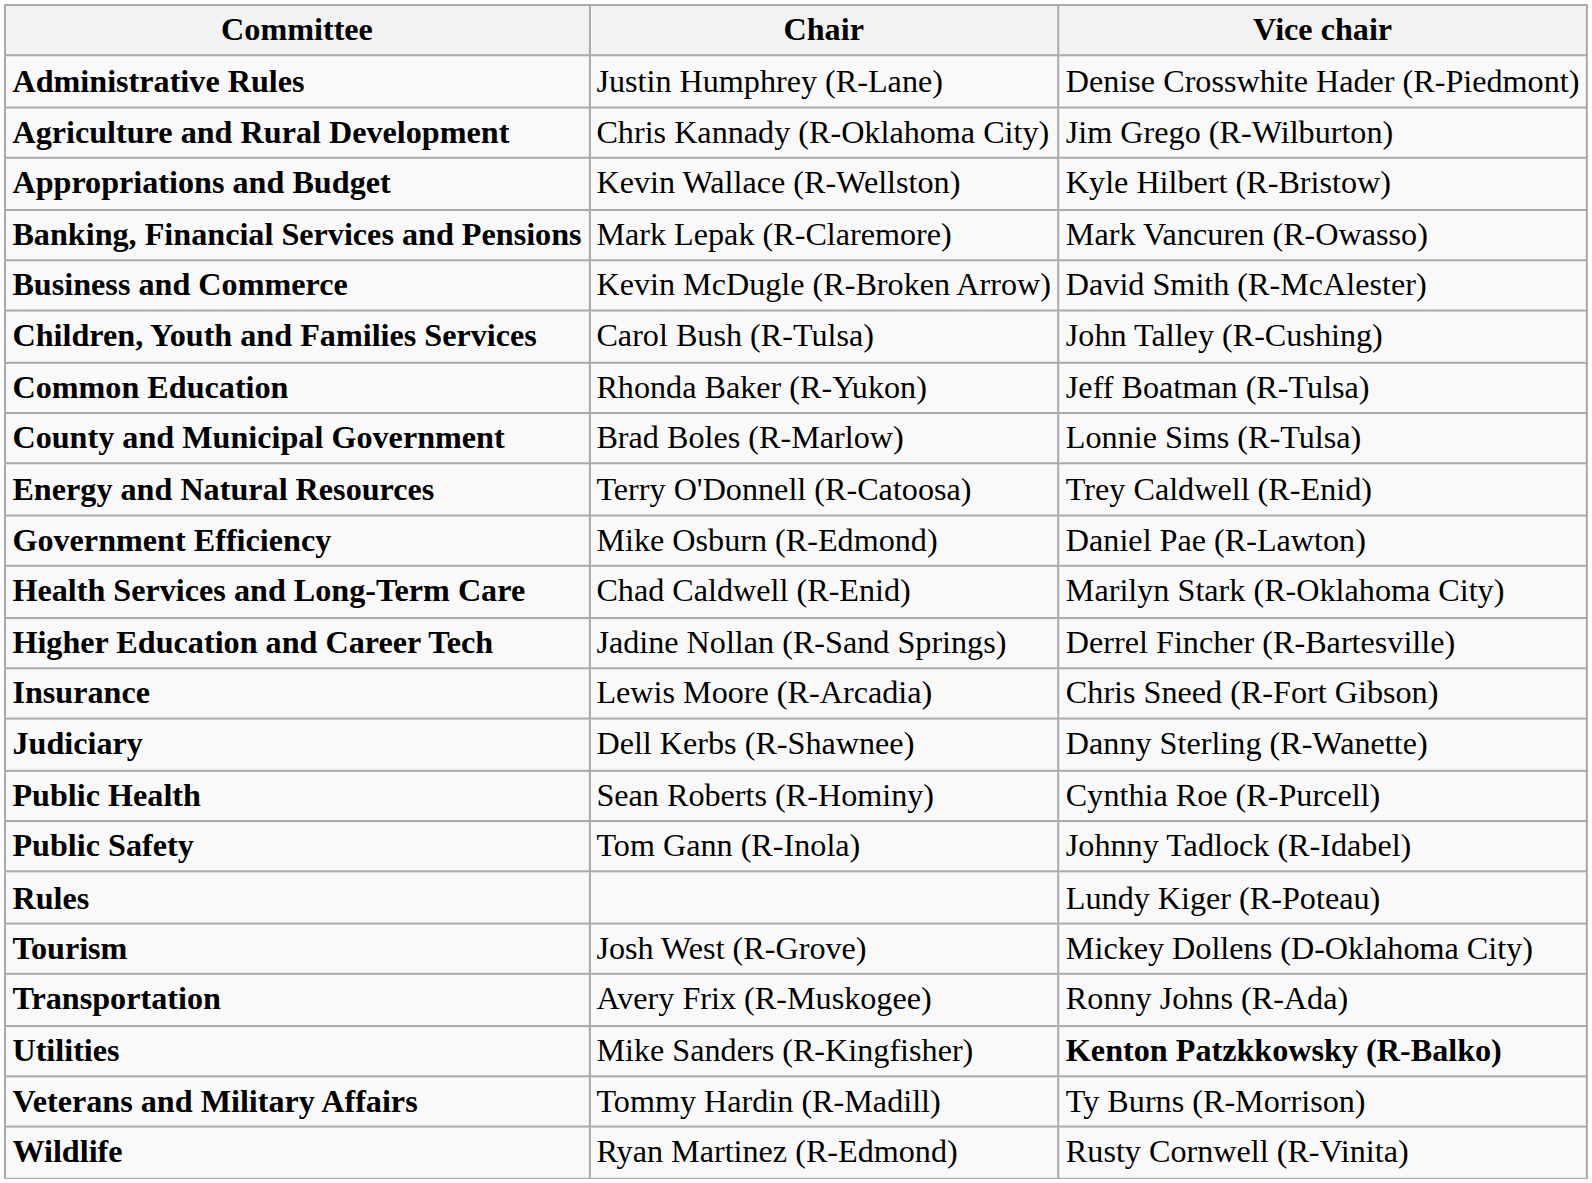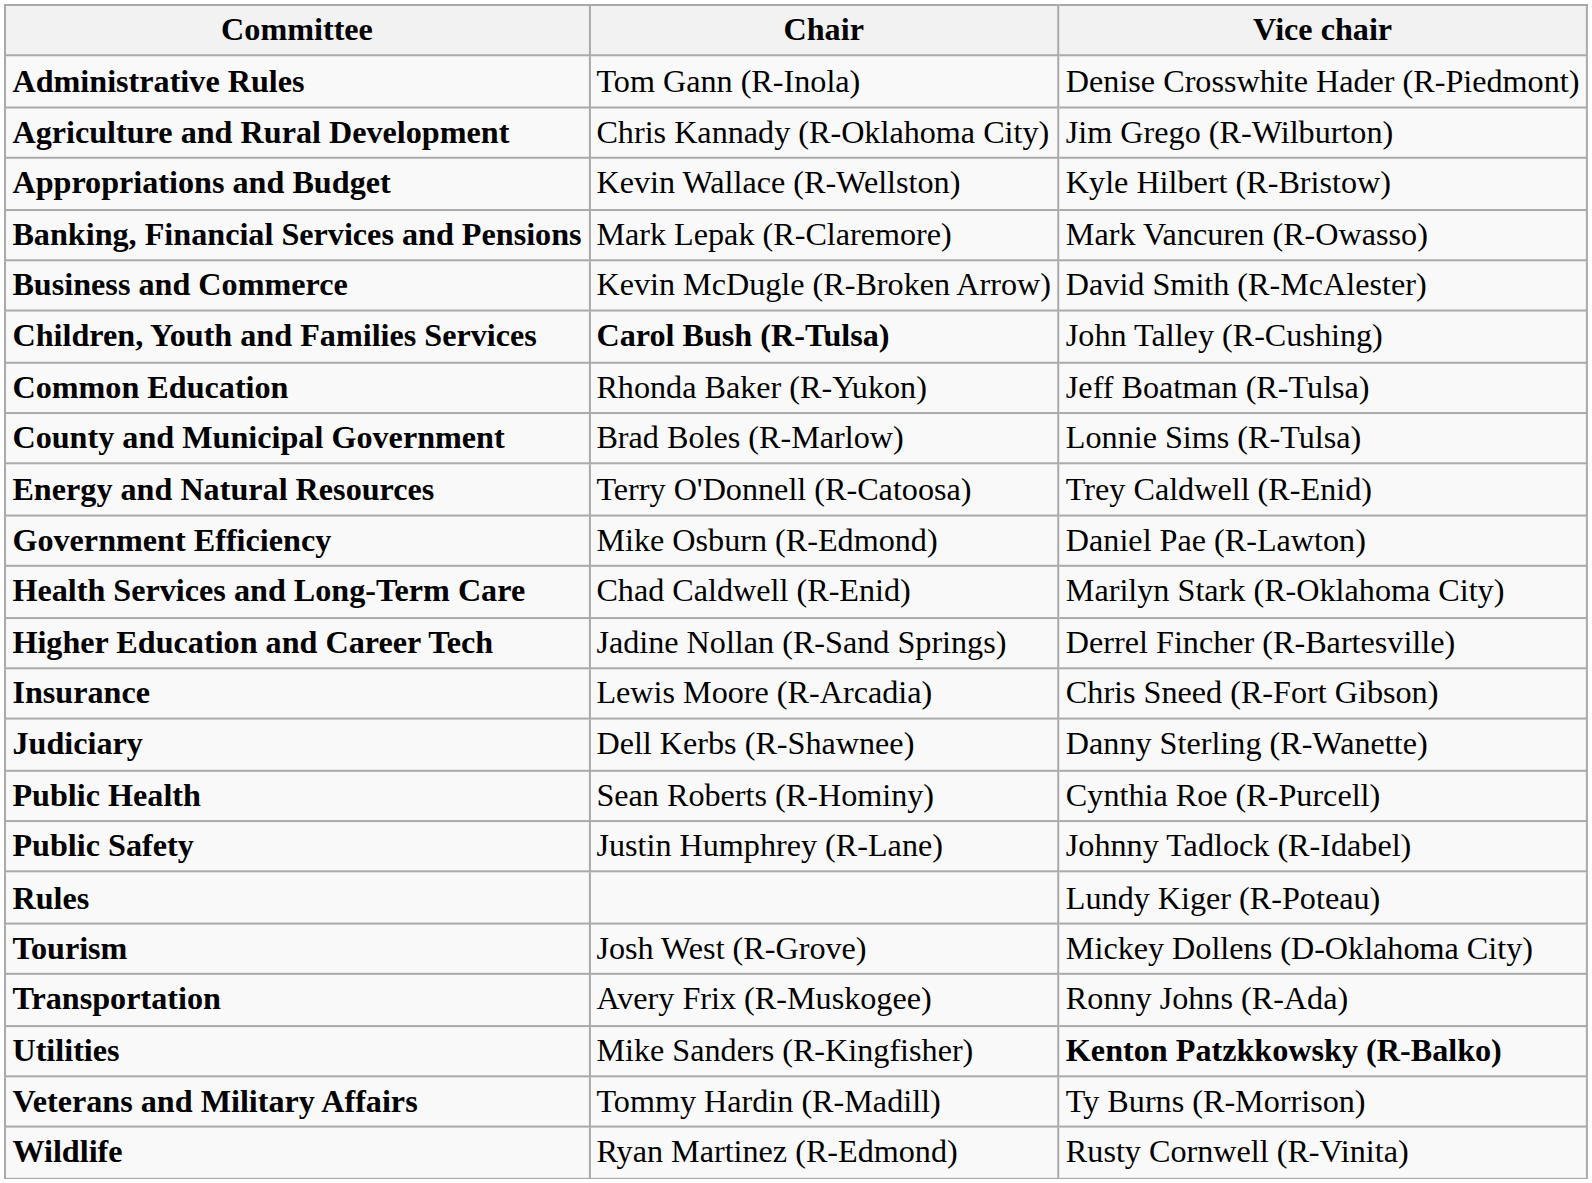 <table class="wikitable">
 <tr>
 <th>Committee</th>
 <th>Chair</th>
 <th>Vice chair</th>
 </tr>
 <tr>
 <td><strong>Administrative Rules</strong></td>
-<td>Justin Humphrey (R-Lane)</td>
+<td>Tom Gann (R-Inola)</td>
 <td>Denise Crosswhite Hader (R-Piedmont)</td>
 </tr>
 <tr>
 <td><strong>Agriculture and Rural Development</strong></td>
 <td>Chris Kannady (R-Oklahoma City)</td>
 <td>Jim Grego (R-Wilburton)</td>
 </tr>
 <tr>
 <td><strong>Appropriations and Budget</strong></td>
 <td>Kevin Wallace (R-Wellston)</td>
 <td>Kyle Hilbert (R-Bristow)</td>
 </tr>
 <tr>
 <td><strong>Banking, Financial Services and Pensions</strong></td>
 <td>Mark Lepak (R-Claremore)</td>
 <td>Mark Vancuren (R-Owasso)</td>
 </tr>
 <tr>
 <td><strong>Business and Commerce</strong></td>
 <td>Kevin McDugle (R-Broken Arrow)</td>
 <td>David Smith (R-McAlester)</td>
 </tr>
 <tr>
 <td><strong>Children, Youth and Families Services</strong></td>
-<td>Carol Bush (R-Tulsa)</td>
+<td><strong>Carol Bush (R-Tulsa)</strong></td>
 <td>John Talley (R-Cushing)</td>
 </tr>
 <tr>
 <td><strong>Common Education</strong></td>
 <td>Rhonda Baker (R-Yukon)</td>
 <td>Jeff Boatman (R-Tulsa)</td>
 </tr>
 <tr>
 <td><strong>County and Municipal Government</strong></td>
 <td>Brad Boles (R-Marlow)</td>
 <td>Lonnie Sims (R-Tulsa)</td>
 </tr>
 <tr>
 <td><strong>Energy and Natural Resources</strong></td>
 <td>Terry O'Donnell (R-Catoosa)</td>
 <td>Trey Caldwell (R-Enid)</td>
 </tr>
 <tr>
 <td><strong>Government Efficiency</strong></td>
 <td>Mike Osburn (R-Edmond)</td>
 <td>Daniel Pae (R-Lawton)</td>
 </tr>
 <tr>
 <td><strong>Health Services and Long-Term Care</strong></td>
 <td>Chad Caldwell (R-Enid)</td>
 <td>Marilyn Stark (R-Oklahoma City)</td>
 </tr>
 <tr>
 <td><strong>Higher Education and Career Tech</strong></td>
 <td>Jadine Nollan (R-Sand Springs)</td>
 <td>Derrel Fincher (R-Bartesville)</td>
 </tr>
 <tr>
 <td><strong>Insurance</strong></td>
 <td>Lewis Moore (R-Arcadia)</td>
 <td>Chris Sneed (R-Fort Gibson)</td>
 </tr>
 <tr>
 <td><strong>Judiciary</strong></td>
 <td>Dell Kerbs (R-Shawnee)</td>
 <td>Danny Sterling (R-Wanette)</td>
 </tr>
 <tr>
 <td><strong>Public Health</strong></td>
 <td>Sean Roberts (R-Hominy)</td>
 <td>Cynthia Roe (R-Purcell)</td>
 </tr>
 <tr>
 <td><strong>Public Safety</strong></td>
-<td>Tom Gann (R-Inola)</td>
+<td>Justin Humphrey (R-Lane)</td>
 <td>Johnny Tadlock (R-Idabel)</td>
 </tr>
 <tr>
 <td><strong>Rules</strong></td>
 <td></td>
 <td>Lundy Kiger (R-Poteau)</td>
 </tr>
 <tr>
 <td><strong>Tourism</strong></td>
 <td>Josh West (R-Grove)</td>
 <td>Mickey Dollens (D-Oklahoma City)</td>
 </tr>
 <tr>
 <td><strong>Transportation</strong></td>
 <td>Avery Frix (R-Muskogee)</td>
 <td>Ronny Johns (R-Ada)</td>
 </tr>
 <tr>
 <td><strong>Utilities</strong></td>
 <td>Mike Sanders (R-Kingfisher)</td>
 <td><strong>Kenton Patzkkowsky (R-Balko)</strong></td>
 </tr>
 <tr>
 <td><strong>Veterans and Military Affairs</strong></td>
 <td>Tommy Hardin (R-Madill)</td>
 <td>Ty Burns (R-Morrison)</td>
 </tr>
 <tr>
 <td><strong>Wildlife</strong></td>
 <td>Ryan Martinez (R-Edmond)</td>
 <td>Rusty Cornwell (R-Vinita)</td>
 </tr>
 </table>
